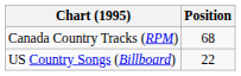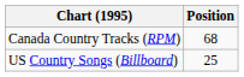 <table class="wikitable sortable">
 <tr>
 <th scope="col">Chart (1995)</th>
 <th scope="col">Position</th>
 </tr>
 <tr>
 <td>Canada Country Tracks (<em><a href='#'>RPM</a></em>)</td>
 <td align="center">68</td>
 </tr>
 <tr>
 <td>US <a href='#'>Country Songs</a> (<em><a href='#'>Billboard</a></em>)</td>
-<td align="center">22</td>
+<td align="center">25</td>
 </tr>
 </table>
